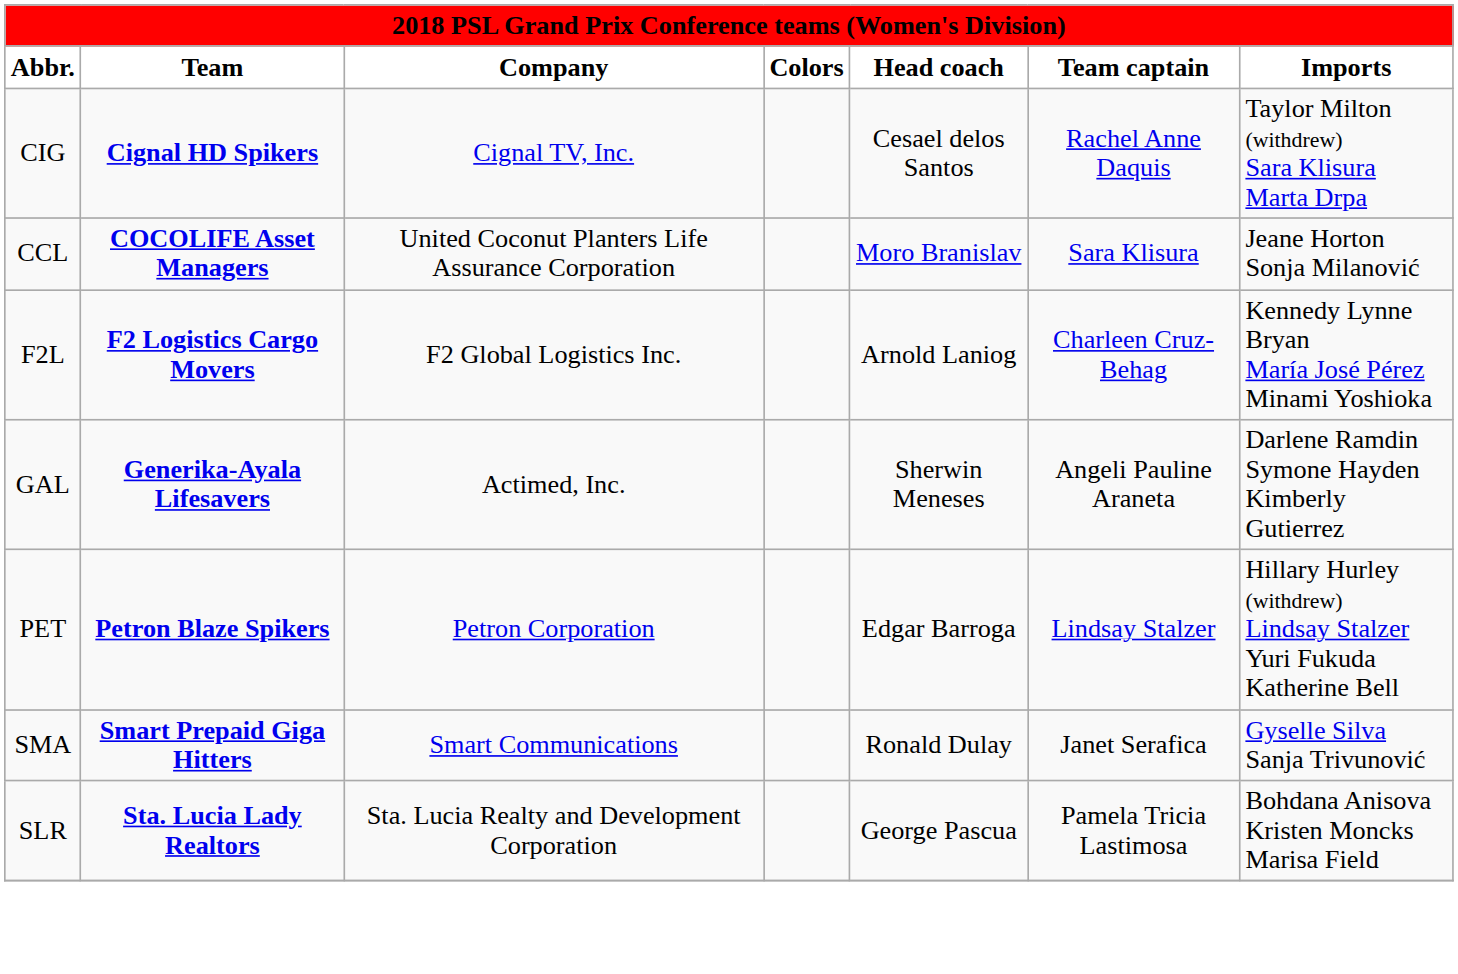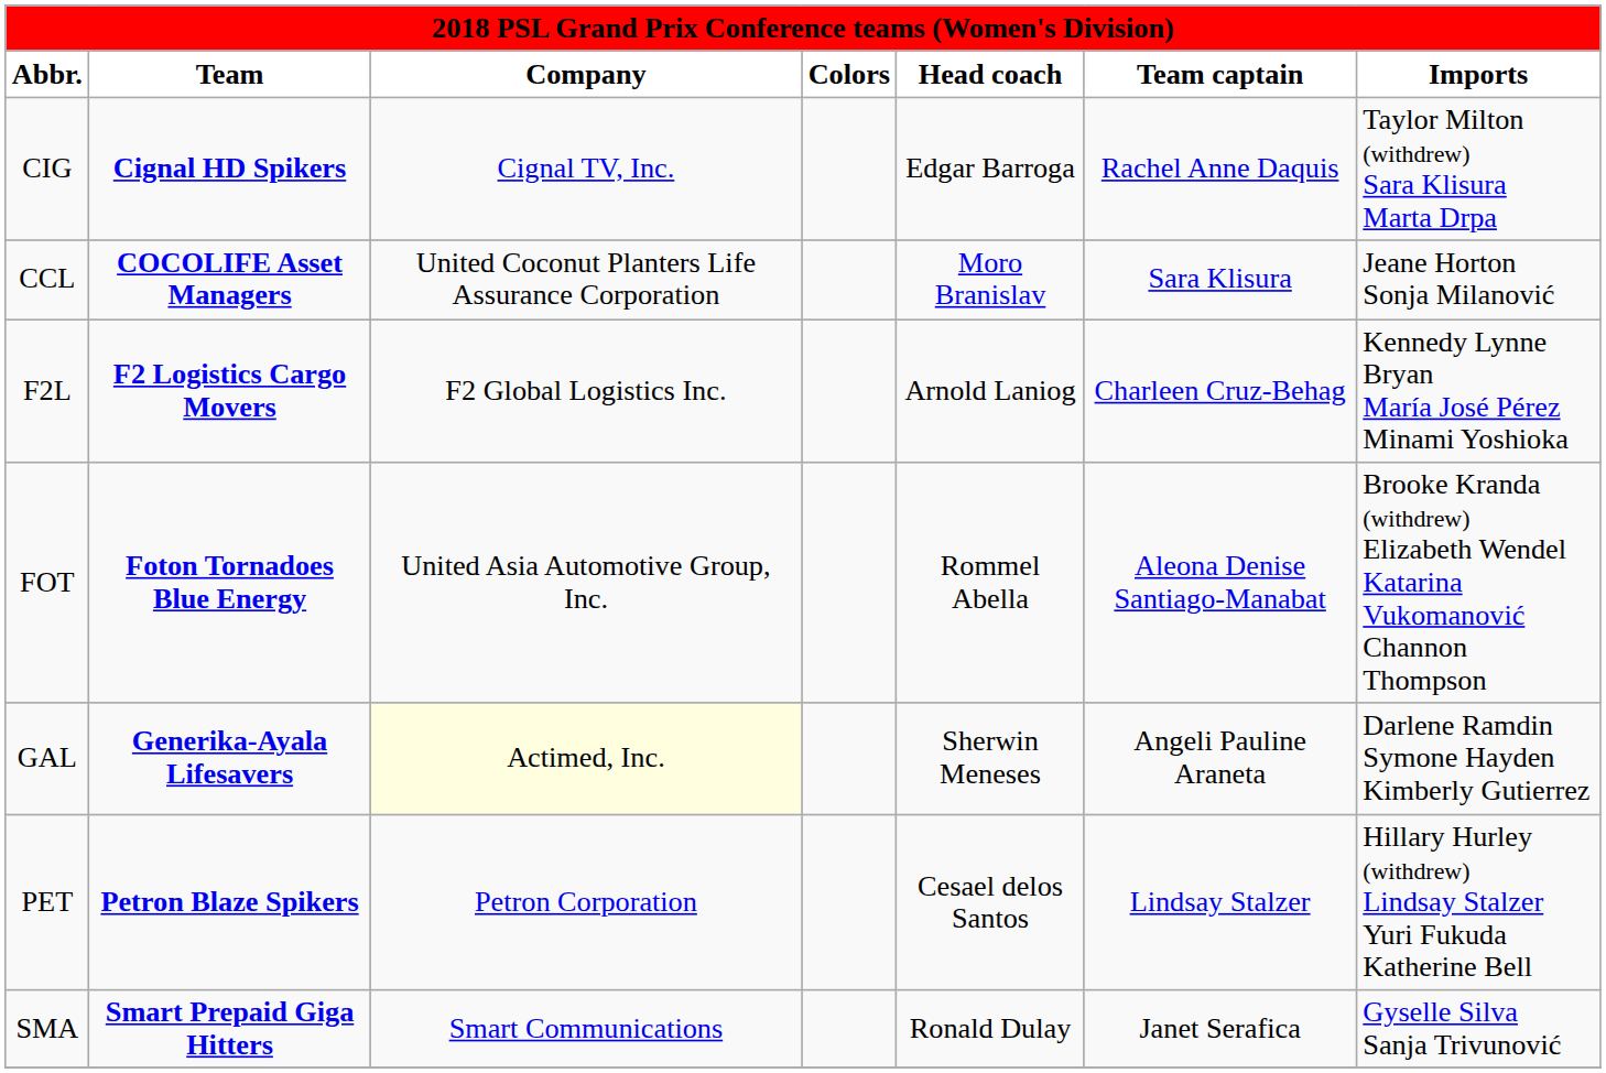 <table class="wikitable" style="width:100%; text-align:left">
 <tr>
 <th style=background:RED colspan=7><span>2018 PSL Grand Prix Conference teams (Women's Division)</span></th>
 </tr>
 <tr>
 <th style="background:white">Abbr.</th>
 <th style="background:white">Team</th>
 <th style="background:white">Company</th>
 <th style="background:white">Colors</th>
 <th style="background:white">Head coach</th>
 <th style="background:white">Team captain</th>
 <th style="background:white">Imports</th>
 </tr>
 <tr>
 <td align=center>CIG</td>
 <td align=center><strong><a href='#'>Cignal HD Spikers</a></strong></td>
 <td align=center><a href='#'>Cignal TV, Inc.</a></td>
 <td align=center> </td>
-<td align=center> Cesael delos Santos</td>
+<td align=center> Edgar Barroga</td>
 <td align=center> <a href='#'>Rachel Anne Daquis</a></td>
 <td align=left> Taylor Milton <small>(withdrew)</small><br> <a href='#'>Sara Klisura</a><br> <a href='#'>Marta Drpa</a></td>
 </tr>
 <tr>
 <td align=center>CCL</td>
 <td align=center><strong><a href='#'>COCOLIFE Asset Managers</a></strong></td>
 <td align=center>United Coconut Planters Life Assurance Corporation</td>
 <td align=center> </td>
 <td align=center> <a href='#'>Moro Branislav</a></td>
 <td align=center> <a href='#'>Sara Klisura</a></td>
 <td align=left> Jeane Horton<br> Sonja Milanović</td>
 </tr>
 <tr>
 <td align=center>F2L</td>
 <td align=center><strong><a href='#'>F2 Logistics Cargo Movers</a></strong></td>
 <td align=center>F2 Global Logistics Inc.</td>
 <td align=center>  </td>
 <td align=center> Arnold Laniog</td>
 <td align=center> <a href='#'>Charleen Cruz-Behag</a></td>
 <td align=left> Kennedy Lynne Bryan<br> <a href='#'>María José Pérez</a><br> Minami Yoshioka</td>
 </tr>
 <tr>
+<td align=center>FOT</td>
+<td align=center><strong><a href='#'>Foton Tornadoes Blue Energy</a></strong></td>
+<td align=center>United Asia Automotive Group, Inc.</td>
+<td align=center> </td>
+<td align=center> Rommel Abella</td>
+<td align=center> <a href='#'>Aleona Denise Santiago-Manabat</a></td>
+<td align=left> Brooke Kranda <small>(withdrew)</small><br> Elizabeth Wendel<br> <a href='#'>Katarina Vukomanović</a><br> Channon Thompson</td>
+</tr>
+<tr>
 <td align=center>GAL</td>
 <td align=center><strong><a href='#'>Generika-Ayala Lifesavers</a></strong></td>
-<td align=center>Actimed, Inc.</td>
+<td align=center style="background: lightyellow;">Actimed, Inc.</td>
 <td align=center>  </td>
 <td align=center> Sherwin Meneses</td>
 <td align=center> Angeli Pauline Araneta</td>
 <td align=left> Darlene Ramdin<br> Symone Hayden<br> Kimberly Gutierrez</td>
 </tr>
 <tr>
 <td align=center>PET</td>
 <td align=center><strong><a href='#'>Petron Blaze Spikers</a></strong></td>
 <td align=center><a href='#'>Petron Corporation</a></td>
 <td align=center>  </td>
-<td align=center> Edgar Barroga</td>
+<td align=center> Cesael delos Santos</td>
 <td align=center> <a href='#'>Lindsay Stalzer</a></td>
 <td align=left> Hillary Hurley <small>(withdrew)</small><br> <a href='#'>Lindsay Stalzer</a><br> Yuri Fukuda<br> Katherine Bell</td>
 </tr>
 <tr>
 <td align=center>SMA</td>
 <td align=center><strong><a href='#'>Smart Prepaid Giga Hitters</a></strong></td>
 <td align=center><a href='#'>Smart Communications</a></td>
 <td align=center> </td>
 <td align=center> Ronald Dulay</td>
 <td align=center> Janet Serafica</td>
 <td align=left> <a href='#'>Gyselle Silva</a><br> Sanja Trivunović</td>
 </tr>
 <tr>
-<td align=center>SLR</td>
-<td align=center><strong><a href='#'>Sta. Lucia Lady Realtors</a></strong></td>
-<td align=center>Sta. Lucia Realty and Development Corporation</td>
-<td align=center>  </td>
-<td align=center> George Pascua</td>
-<td align=center> Pamela Tricia Lastimosa</td>
-<td align=left> Bohdana Anisova<br> Kristen Moncks<br> Marisa Field</td>
-</tr>
-<tr>
 </tr>
 </table>
